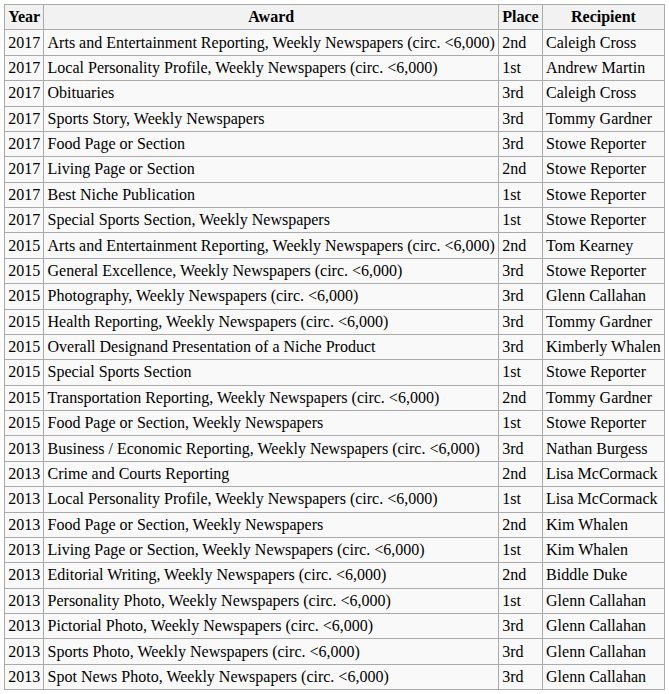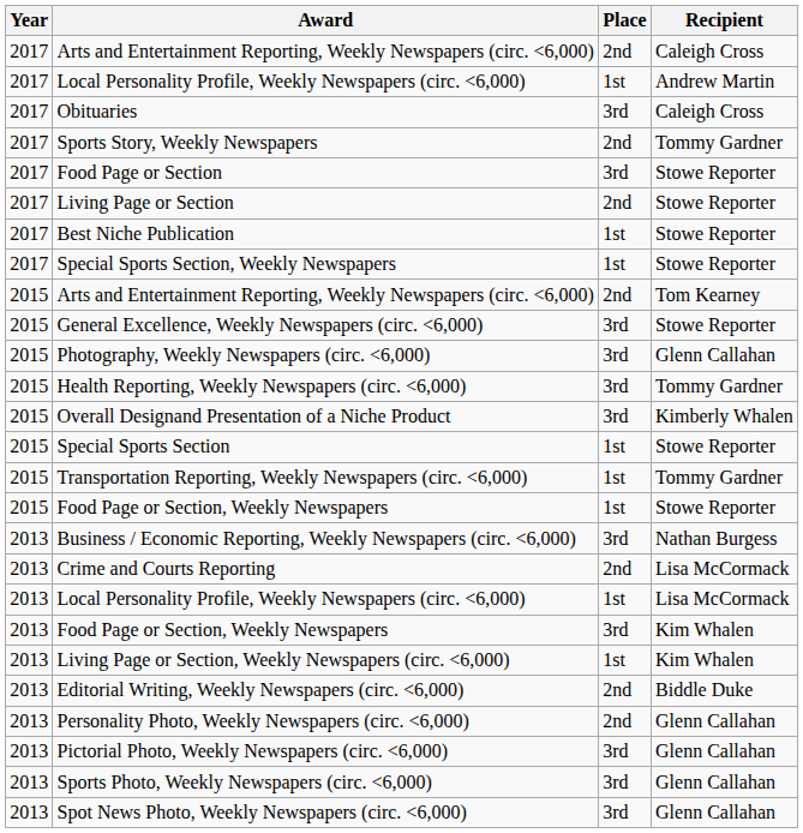 <table class="wikitable">
 <tr>
 <th>Year</th>
 <th>Award</th>
 <th>Place</th>
 <th>Recipient</th>
 </tr>
 <tr>
 <td>2017</td>
 <td>Arts and Entertainment Reporting, Weekly Newspapers (circ. <6,000)</td>
 <td>2nd</td>
 <td>Caleigh Cross</td>
 </tr>
 <tr>
 <td>2017</td>
 <td>Local Personality Profile, Weekly Newspapers (circ. <6,000)</td>
 <td>1st</td>
 <td>Andrew Martin</td>
 </tr>
 <tr>
 <td>2017</td>
 <td>Obituaries</td>
 <td>3rd</td>
 <td>Caleigh Cross</td>
 </tr>
 <tr>
 <td>2017</td>
 <td>Sports Story, Weekly Newspapers</td>
-<td>3rd</td>
+<td>2nd</td>
 <td>Tommy Gardner</td>
 </tr>
 <tr>
 <td>2017</td>
 <td>Food Page or Section</td>
 <td>3rd</td>
 <td>Stowe Reporter</td>
 </tr>
 <tr>
 <td>2017</td>
 <td>Living Page or Section</td>
 <td>2nd</td>
 <td>Stowe Reporter</td>
 </tr>
 <tr>
 <td>2017</td>
 <td>Best Niche Publication</td>
 <td>1st</td>
 <td>Stowe Reporter</td>
 </tr>
 <tr>
 <td>2017</td>
 <td>Special Sports Section, Weekly Newspapers</td>
 <td>1st</td>
 <td>Stowe Reporter</td>
 </tr>
 <tr>
 <td>2015</td>
 <td>Arts and Entertainment Reporting, Weekly Newspapers (circ. <6,000)</td>
 <td>2nd</td>
 <td>Tom Kearney</td>
 </tr>
 <tr>
 <td>2015</td>
 <td>General Excellence, Weekly Newspapers (circ. <6,000)</td>
 <td>3rd</td>
 <td>Stowe Reporter</td>
 </tr>
 <tr>
 <td>2015</td>
 <td>Photography, Weekly Newspapers (circ. <6,000)</td>
 <td>3rd</td>
 <td>Glenn Callahan</td>
 </tr>
 <tr>
 <td>2015</td>
 <td>Health Reporting, Weekly Newspapers (circ. <6,000)</td>
 <td>3rd</td>
 <td>Tommy Gardner</td>
 </tr>
 <tr>
 <td>2015</td>
 <td>Overall Designand Presentation of a Niche Product</td>
 <td>3rd</td>
 <td>Kimberly Whalen</td>
 </tr>
 <tr>
 <td>2015</td>
 <td>Special Sports Section</td>
 <td>1st</td>
 <td>Stowe Reporter</td>
 </tr>
 <tr>
 <td>2015</td>
 <td>Transportation Reporting, Weekly Newspapers (circ. <6,000)</td>
-<td>2nd</td>
+<td>1st</td>
 <td>Tommy Gardner</td>
 </tr>
 <tr>
 <td>2015</td>
 <td>Food Page or Section, Weekly Newspapers</td>
 <td>1st</td>
 <td>Stowe Reporter</td>
 </tr>
 <tr>
 <td>2013</td>
 <td>Business / Economic Reporting, Weekly Newspapers (circ. <6,000)</td>
 <td>3rd</td>
 <td>Nathan Burgess</td>
 </tr>
 <tr>
 <td>2013</td>
 <td>Crime and Courts Reporting</td>
 <td>2nd</td>
 <td>Lisa McCormack</td>
 </tr>
 <tr>
 <td>2013</td>
 <td>Local Personality Profile, Weekly Newspapers (circ. <6,000)</td>
 <td>1st</td>
 <td>Lisa McCormack</td>
 </tr>
 <tr>
 <td>2013</td>
 <td>Food Page or Section, Weekly Newspapers</td>
-<td>2nd</td>
+<td>3rd</td>
 <td>Kim Whalen</td>
 </tr>
 <tr>
 <td>2013</td>
 <td>Living Page or Section, Weekly Newspapers (circ. <6,000)</td>
 <td>1st</td>
 <td>Kim Whalen</td>
 </tr>
 <tr>
 <td>2013</td>
 <td>Editorial Writing, Weekly Newspapers (circ. <6,000)</td>
 <td>2nd</td>
 <td>Biddle Duke</td>
 </tr>
 <tr>
 <td>2013</td>
 <td>Personality Photo, Weekly Newspapers (circ. <6,000)</td>
-<td>1st</td>
+<td>2nd</td>
 <td>Glenn Callahan</td>
 </tr>
 <tr>
 <td>2013</td>
 <td>Pictorial Photo, Weekly Newspapers (circ. <6,000)</td>
 <td>3rd</td>
 <td>Glenn Callahan</td>
 </tr>
 <tr>
 <td>2013</td>
 <td>Sports Photo, Weekly Newspapers (circ. <6,000)</td>
 <td>3rd</td>
 <td>Glenn Callahan</td>
 </tr>
 <tr>
 <td>2013</td>
 <td>Spot News Photo, Weekly Newspapers (circ. <6,000)</td>
 <td>3rd</td>
 <td>Glenn Callahan</td>
 </tr>
 </table>
